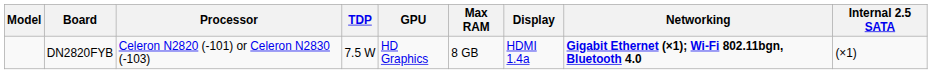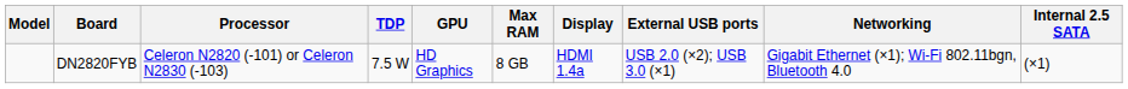 <table class="wikitable">
 <tr>
 <th>Model</th>
 <th>Board</th>
 <th>Processor</th>
 <th><a href='#'>TDP</a></th>
 <th>GPU</th>
 <th>Max RAM</th>
 <th>Display</th>
+<th>External USB ports</th>
 <th>Networking</th>
 <th>Internal 2.5 <a href='#'>SATA</a></th>
 </tr>
 <tr>
 <td></td>
 <td>DN2820FYB</td>
 <td><a href='#'>Celeron N2820</a> (-101) or <a href='#'>Celeron N2830</a> (-103)</td>
 <td>7.5 W</td>
 <td><a href='#'>HD Graphics</a></td>
 <td>8 GB</td>
 <td><a href='#'>HDMI 1.4a</a></td>
-<td><strong><a href='#'>Gigabit Ethernet</a> (×1); <a href='#'>Wi-Fi</a> 802.11bgn, <a href='#'>Bluetooth</a> 4.0</strong></td>
+<td><a href='#'>USB 2.0</a> (×2); <a href='#'>USB 3.0</a> (×1)</td>
+<td><a href='#'>Gigabit Ethernet</a> (×1); <a href='#'>Wi-Fi</a> 802.11bgn, <a href='#'>Bluetooth</a> 4.0</td>
 <td> (×1)</td>
 </tr>
 </table>
